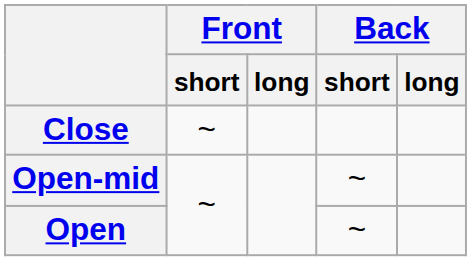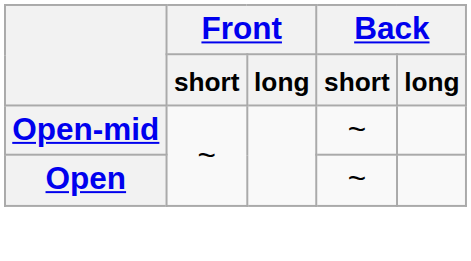 <table class="wikitable" style="text-align:center;">
 <tr>
 <th rowspan="2"></th>
 <th align="center" colspan="2"><a href='#'>Front</a></th>
 <th align="center" colspan="2"><a href='#'>Back</a></th>
 </tr>
 <tr>
 <th><small>short</small></th>
 <th><small>long</small></th>
 <th><small>short</small></th>
 <th><small>long</small></th>
-</tr>
-<tr>
-<th><a href='#'>Close</a></th>
-<td> ~ </td>
-<td></td>
-<td></td>
-<td></td>
 </tr>
 <tr>
 <th><a href='#'>Open-mid</a></th>
 <td rowspan="2"> ~ </td>
 <td rowspan="2"></td>
 <td> ~ </td>
 <td></td>
 </tr>
 <tr>
 <th><a href='#'>Open</a></th>
 <td> ~ </td>
 <td></td>
 </tr>
 </table>
